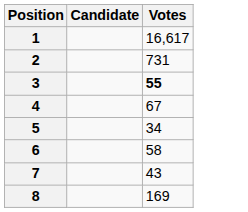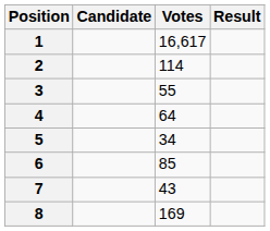 <table class="wikitable sortable col3right">
 <tr>
 <th scope="col">Position</th>
 <th scope="col">Candidate</th>
 <th scope="col">Votes</th>
+<th scope="col">Result</th>
 </tr>
 <tr>
 <th scope="row">1</th>
 <td></td>
 <td>16,617</td>
+<td></td>
 </tr>
 <tr>
 <th scope="row">2</th>
 <td></td>
-<td>731</td>
+<td>114</td>
+<td></td>
 </tr>
 <tr>
 <th scope="row">3</th>
 <td></td>
-<td><strong>55</strong></td>
+<td>55</td>
+<td></td>
 </tr>
 <tr>
 <th scope="row">4</th>
 <td></td>
-<td>67</td>
+<td>64</td>
+<td></td>
 </tr>
 <tr>
 <th scope="row">5</th>
 <td></td>
 <td>34</td>
+<td></td>
 </tr>
 <tr>
 <th scope="row">6</th>
 <td></td>
-<td>58</td>
+<td>85</td>
+<td></td>
 </tr>
 <tr>
 <th scope="row">7</th>
 <td></td>
 <td>43</td>
+<td></td>
 </tr>
 <tr>
 <th scope="row">8</th>
 <td></td>
 <td>169</td>
+<td></td>
 </tr>
 </table>
